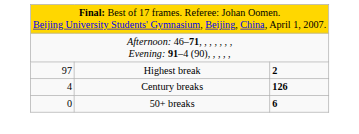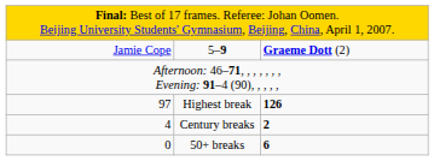 <table class="wikitable" style="font-size: 95%; margin: 1em auto 1em auto;">
 <tr>
 <td colspan="3" align="center" bgcolor="#ffd700"><strong>Final:</strong> Best of 17 frames. Referee: Johan Oomen.<br><a href='#'>Beijing University Students' Gymnasium</a>, <a href='#'>Beijing</a>, <a href='#'>China</a>, April 1, 2007.</td>
+</tr>
+<tr>
+<td width="200" align="right"><a href='#'>Jamie Cope</a><br></td>
+<td width="100" align="center">5–<strong>9</strong></td>
+<td width="200"><strong><a href='#'>Graeme Dott</a></strong> (2)<br></td>
 </tr>
 <tr>
 <td colspan="3" align="center" style="font-size: 100%"><em>Afternoon:</em> 46–<strong>71</strong>, , , , , , ,  <br><em>Evening:</em> <strong>91</strong>–4 (90), , , , , </td>
 </tr>
 <tr>
 <td align="right">97</td>
 <td align="center">Highest break</td>
-<td><strong>2</strong></td>
+<td><strong>126</strong></td>
 </tr>
 <tr>
 <td align="right">4</td>
 <td align="center">Century breaks</td>
-<td><strong>126</strong></td>
+<td><strong>2</strong></td>
 </tr>
 <tr>
 <td align="right">0</td>
 <td align="center">50+ breaks</td>
 <td><strong>6</strong></td>
 </tr>
 </table>
